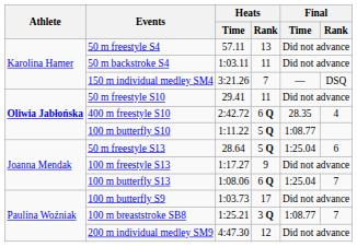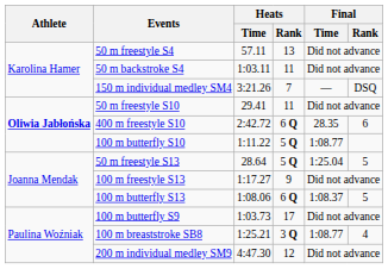 <table class=wikitable style="font-size:90%">
 <tr>
 <th rowspan="2">Athlete</th>
 <th rowspan="2">Events</th>
 <th colspan="2">Heats</th>
 <th colspan="2">Final</th>
 </tr>
 <tr>
 <th>Time</th>
 <th>Rank</th>
 <th>Time</th>
 <th>Rank</th>
 </tr>
 <tr>
 <td rowspan=3><a href='#'>Karolina Hamer</a></td>
 <td><a href='#'>50 m freestyle S4</a></td>
 <td align="center">57.11</td>
 <td align="center">13</td>
 <td colspan=2>Did not advance</td>
 </tr>
 <tr>
 <td><a href='#'>50 m backstroke S4</a></td>
 <td align="center">1:03.11</td>
 <td align="center">11</td>
 <td colspan=2>Did not advance</td>
 </tr>
 <tr>
 <td><a href='#'>150 m individual medley SM4</a></td>
 <td align="center">3:21.26</td>
 <td align="center">7</td>
 <td align="center">—</td>
 <td align="center">DSQ</td>
 </tr>
 <tr>
 <td rowspan=3><strong><a href='#'>Oliwia Jabłońska</a></strong></td>
 <td><a href='#'>50 m freestyle S10</a></td>
 <td align="center">29.41</td>
 <td align="center">11</td>
 <td colspan=2>Did not advance</td>
 </tr>
 <tr>
 <td><a href='#'>400 m freestyle S10</a></td>
 <td align="center">2:42.72</td>
 <td align="center">6 <strong>Q</strong></td>
 <td align="center">28.35</td>
-<td align="center">4</td>
+<td align="center">6</td>
 </tr>
 <tr>
 <td><a href='#'>100 m butterfly S10</a></td>
 <td align="center">1:11.22</td>
 <td align="center">5 <strong>Q</strong></td>
 <td align="center">1:08.77</td>
 <td align="center"></td>
 </tr>
 <tr>
 <td rowspan=3><a href='#'>Joanna Mendak</a></td>
 <td><a href='#'>50 m freestyle S13</a></td>
 <td align="center">28.64</td>
 <td align="center">5 <strong>Q</strong></td>
 <td align="center">1:25.04</td>
-<td align="center">6</td>
+<td align="center">5</td>
 </tr>
 <tr>
 <td><a href='#'>100 m freestyle S13</a></td>
 <td align="center">1:17.27</td>
 <td align="center">9</td>
 <td colspan=2>Did not advance</td>
 </tr>
 <tr>
 <td><a href='#'>100 m butterfly S13</a></td>
 <td align="center">1:08.06</td>
 <td align="center">6 <strong>Q</strong></td>
-<td align="center">1:25.04</td>
-<td align="center">7</td>
+<td align="center">1:08.37</td>
+<td align="center">5</td>
 </tr>
 <tr>
 <td rowspan=3><a href='#'>Paulina Woźniak</a></td>
 <td><a href='#'>100 m butterfly S9</a></td>
 <td align="center">1:03.73</td>
 <td align="center">17</td>
 <td colspan=2>Did not advance</td>
 </tr>
 <tr>
 <td><a href='#'>100 m breaststroke SB8</a></td>
 <td align="center">1:25.21</td>
 <td align="center">3 <strong>Q</strong></td>
 <td align="center">1:08.77</td>
-<td align="center">7</td>
+<td align="center">4</td>
 </tr>
 <tr>
 <td><a href='#'>200 m individual medley SM9</a></td>
 <td align="center">4:47.30</td>
 <td align="center">12</td>
 <td colspan=2>Did not advance</td>
 </tr>
 </table>
